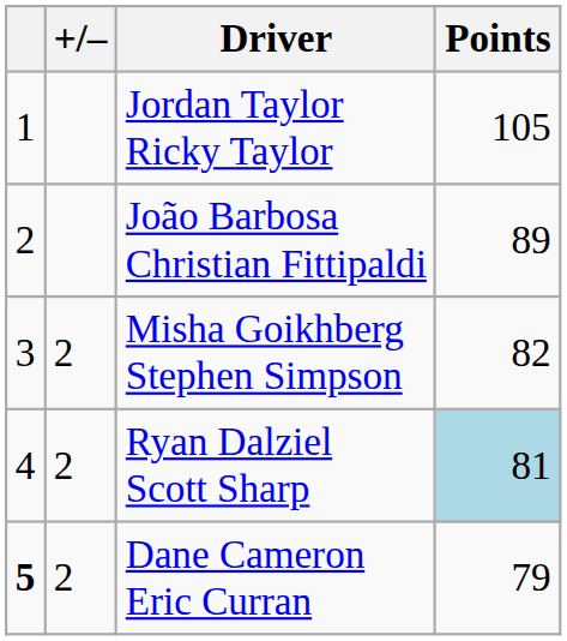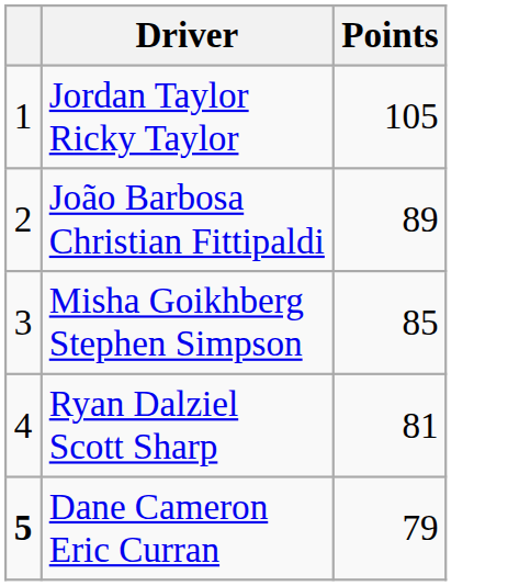 <table class="wikitable" style="font-size: 95%;">
 <tr>
 <th scope="col"></th>
-<th scope="col">+/–</th>
 <th scope="col">Driver</th>
 <th scope="col">Points</th>
 </tr>
 <tr>
 <td align=center>1</td>
-<td align="left"></td>
 <td> <a href='#'>Jordan Taylor</a><br> <a href='#'>Ricky Taylor</a></td>
 <td align=right>105</td>
 </tr>
 <tr>
 <td align=center>2</td>
-<td align="left"></td>
 <td> <a href='#'>João Barbosa</a><br> <a href='#'>Christian Fittipaldi</a></td>
 <td align=right>89</td>
 </tr>
 <tr>
 <td align=center>3</td>
-<td align="left"> 2</td>
 <td> <a href='#'>Misha Goikhberg</a><br> <a href='#'>Stephen Simpson</a></td>
-<td align=right>82</td>
+<td align=right>85</td>
 </tr>
 <tr>
 <td align=center>4</td>
-<td align="left"> 2</td>
 <td> <a href='#'>Ryan Dalziel</a><br> <a href='#'>Scott Sharp</a></td>
-<td align=right style="background: lightblue;">81</td>
+<td align=right>81</td>
 </tr>
 <tr>
 <td align=center><strong>5</strong></td>
-<td align="left"> 2</td>
 <td> <a href='#'>Dane Cameron</a><br> <a href='#'>Eric Curran</a></td>
 <td align=right>79</td>
 </tr>
 </table>
